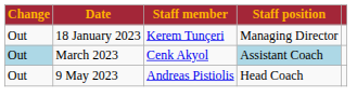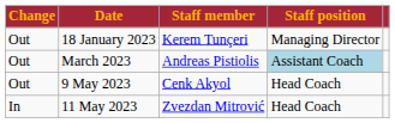 <table class="wikitable">
 <tr>
 <th style="color:#FFB300; background:#A32638;">Change</th>
 <th style="color:#FFB300; background:#A32638;">Date</th>
 <th style="color:#FFB300; background:#A32638;">Staff member</th>
 <th style="color:#FFB300; background:#A32638;">Staff position</th>
 <th style="color:#FFB300; background:#A32638;"></th>
 </tr>
 <tr>
 <td>Out</td>
 <td>18 January 2023</td>
 <td> <a href='#'>Kerem Tunçeri</a></td>
 <td>Managing Director</td>
 <td></td>
 </tr>
 <tr>
-<td style="background: lightblue;">Out</td>
+<td>Out</td>
 <td>March 2023</td>
-<td> <a href='#'>Cenk Akyol</a></td>
+<td> <a href='#'>Andreas Pistiolis</a></td>
 <td style="background: lightblue;">Assistant Coach</td>
 <td></td>
 </tr>
 <tr>
 <td>Out</td>
 <td>9 May 2023</td>
-<td> <a href='#'>Andreas Pistiolis</a></td>
+<td> <a href='#'>Cenk Akyol</a></td>
+<td>Head Coach</td>
+<td></td>
+</tr>
+<tr>
+<td>In</td>
+<td>11 May 2023</td>
+<td> <a href='#'>Zvezdan Mitrović</a></td>
 <td>Head Coach</td>
 <td></td>
 </tr>
 </table>
